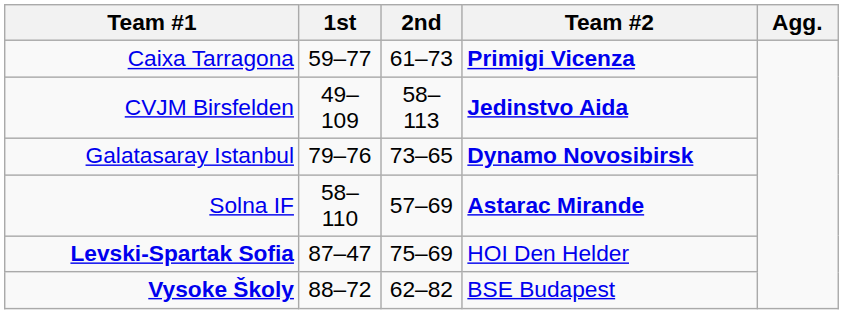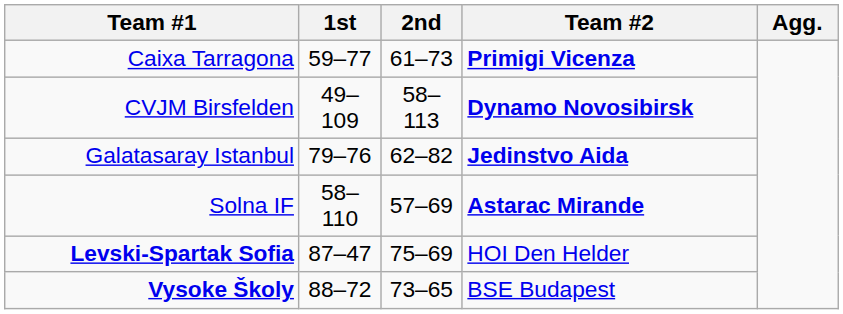 <table class=wikitable style="text-align:center">
 <tr>
 <th width=200>Team #1</th>
 <th width=50>1st</th>
 <th width=50>2nd</th>
 <th width=200>Team #2</th>
 <th width=50>Agg.</th>
 </tr>
 <tr>
 <td style="text-align:right"><a href='#'>Caixa Tarragona</a> </td>
 <td>59–77</td>
 <td>61–73</td>
 <td style="text-align:left"> <strong><a href='#'>Primigi Vicenza</a></strong></td>
 </tr>
 <tr>
 <td style="text-align:right"><a href='#'>CVJM Birsfelden</a> </td>
 <td>49–109</td>
 <td>58–113</td>
-<td style="text-align:left"> <strong><a href='#'>Jedinstvo Aida</a></strong></td>
+<td style="text-align:left"> <strong><a href='#'>Dynamo Novosibirsk</a></strong></td>
 </tr>
 <tr>
 <td style="text-align:right"><a href='#'>Galatasaray Istanbul</a> </td>
 <td>79–76</td>
-<td>73–65</td>
-<td style="text-align:left"> <strong><a href='#'>Dynamo Novosibirsk</a></strong></td>
+<td>62–82</td>
+<td style="text-align:left"> <strong><a href='#'>Jedinstvo Aida</a></strong></td>
 </tr>
 <tr>
 <td style="text-align:right"><a href='#'>Solna IF</a> </td>
 <td>58–110</td>
 <td>57–69</td>
 <td style="text-align:left"> <strong><a href='#'>Astarac Mirande</a></strong></td>
 </tr>
 <tr>
 <td style="text-align:right"><strong><a href='#'>Levski-Spartak Sofia</a></strong> </td>
 <td>87–47</td>
 <td>75–69</td>
 <td style="text-align:left"> <a href='#'>HOI Den Helder</a></td>
 </tr>
 <tr>
 <td style="text-align:right"><strong><a href='#'>Vysoke Školy</a></strong> </td>
 <td>88–72</td>
-<td>62–82</td>
+<td>73–65</td>
 <td style="text-align:left"> <a href='#'>BSE Budapest</a></td>
 </tr>
 </table>
